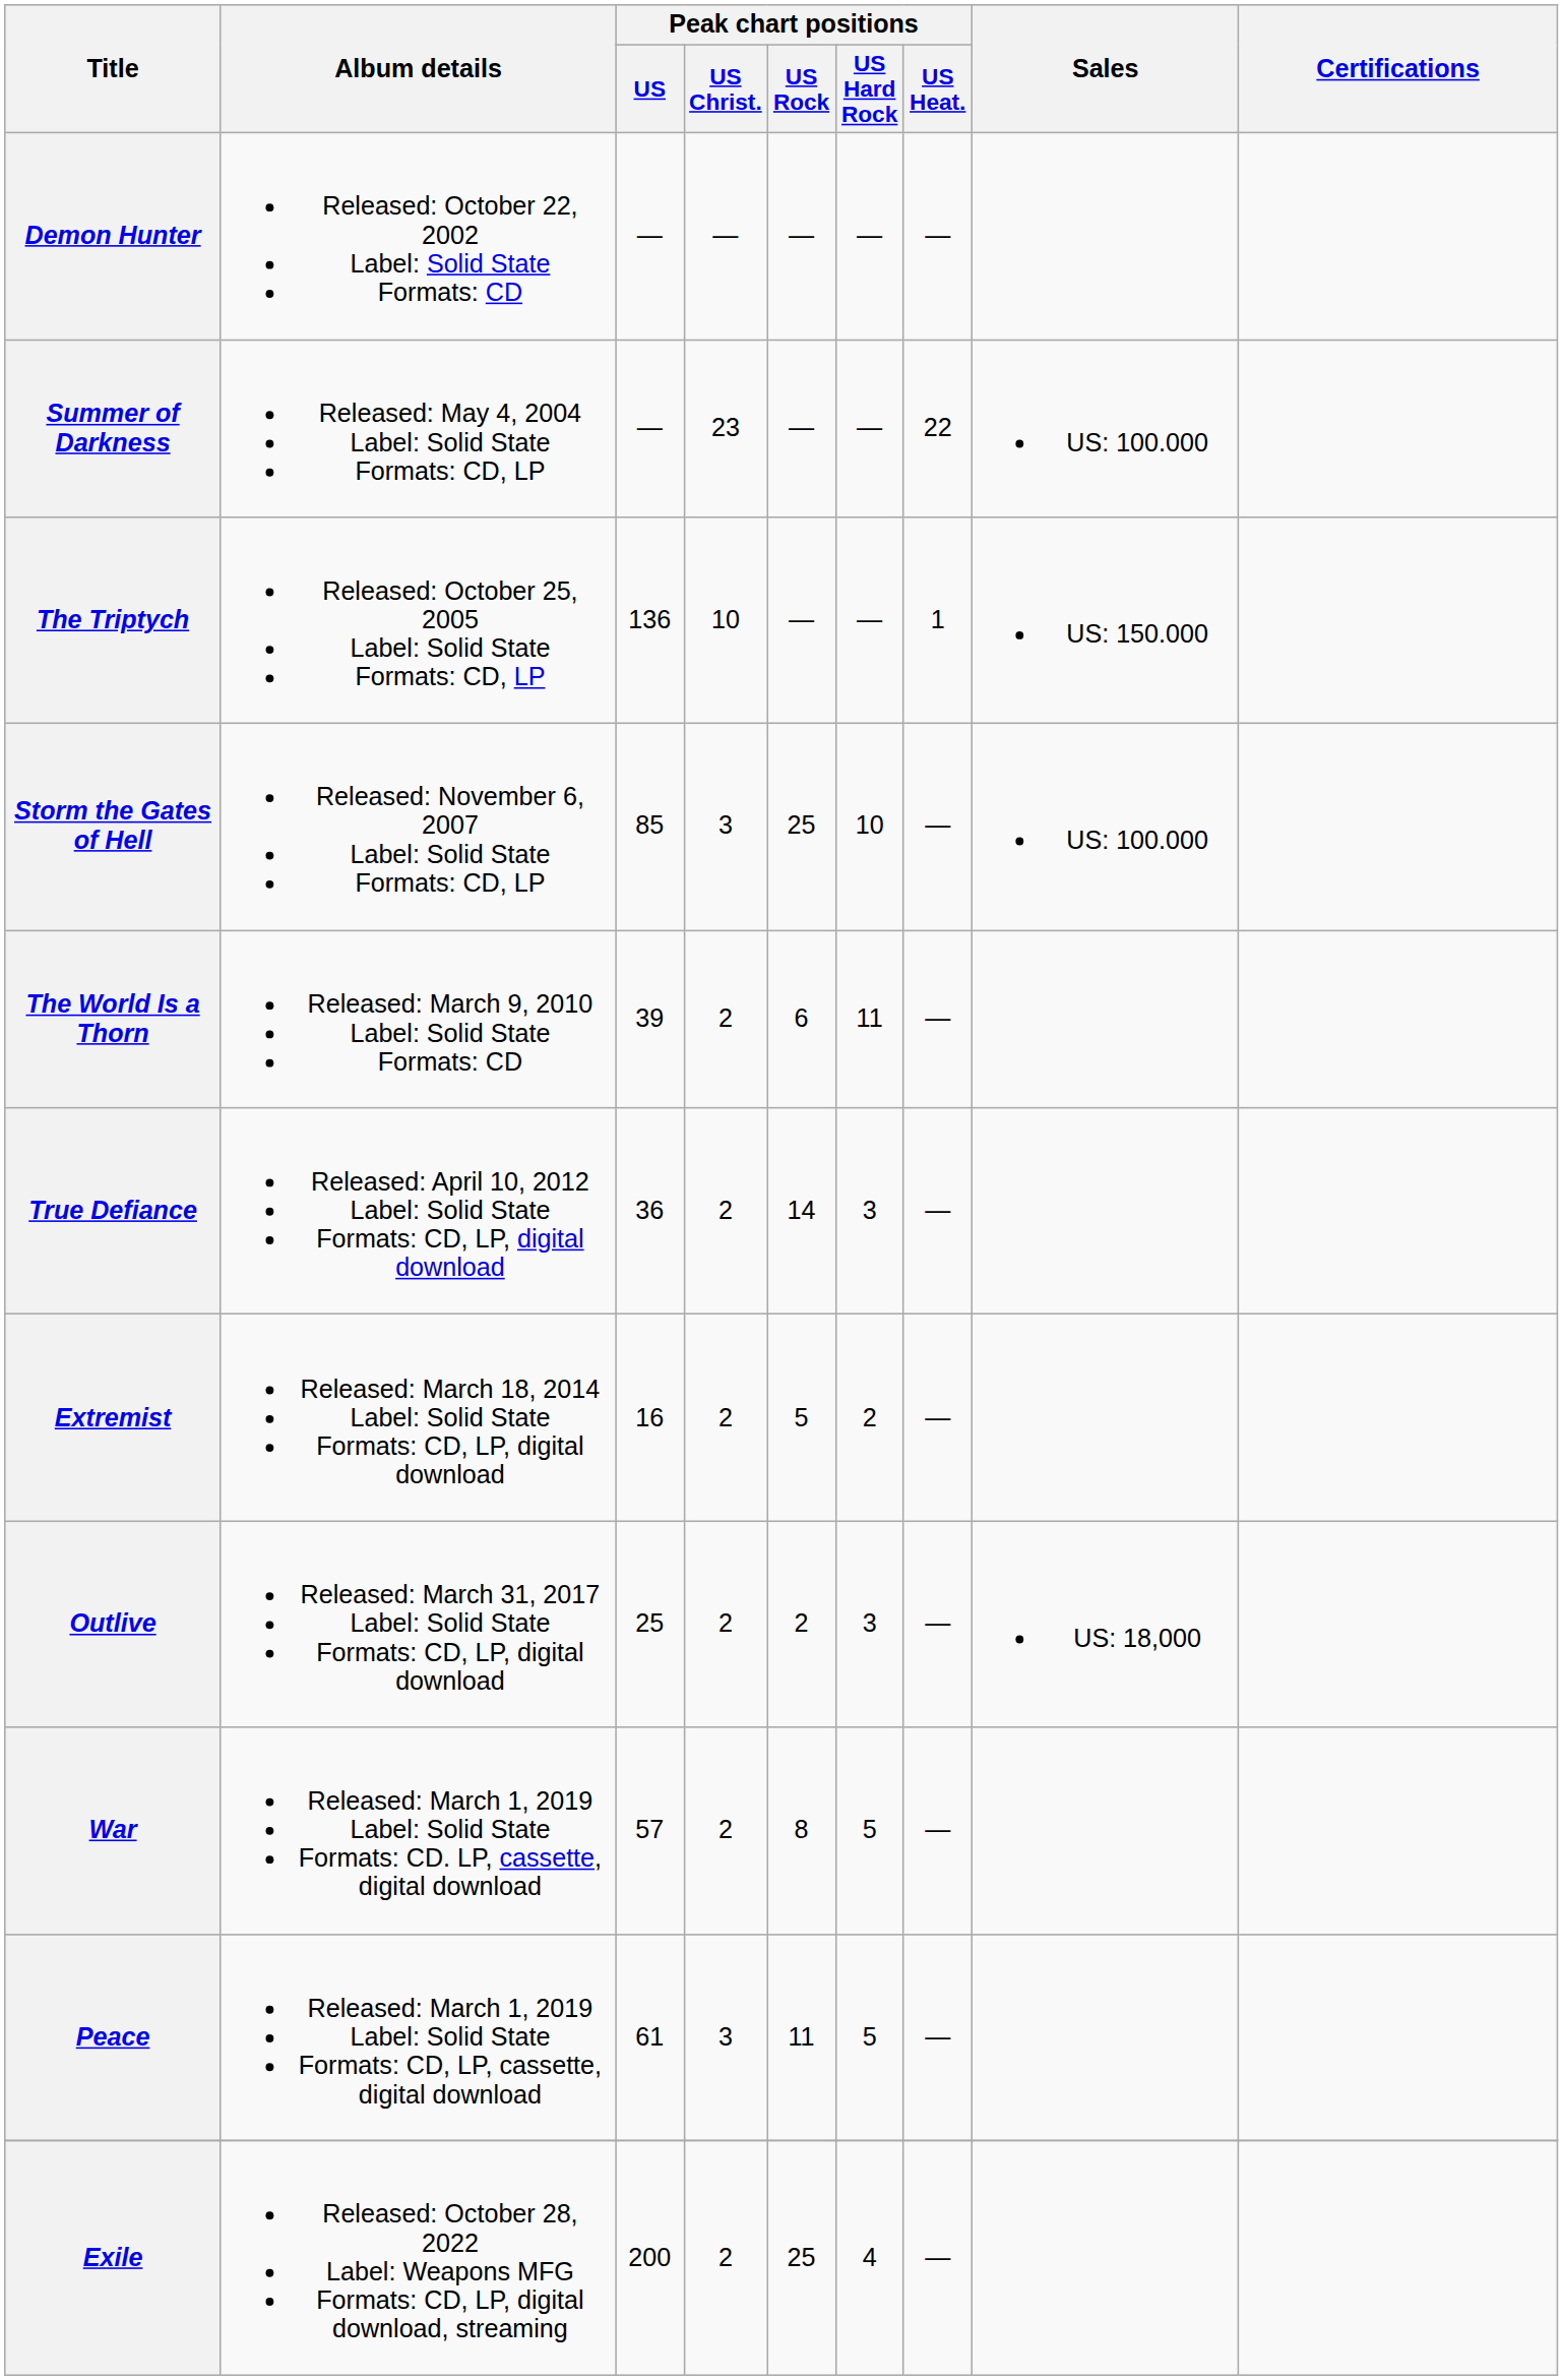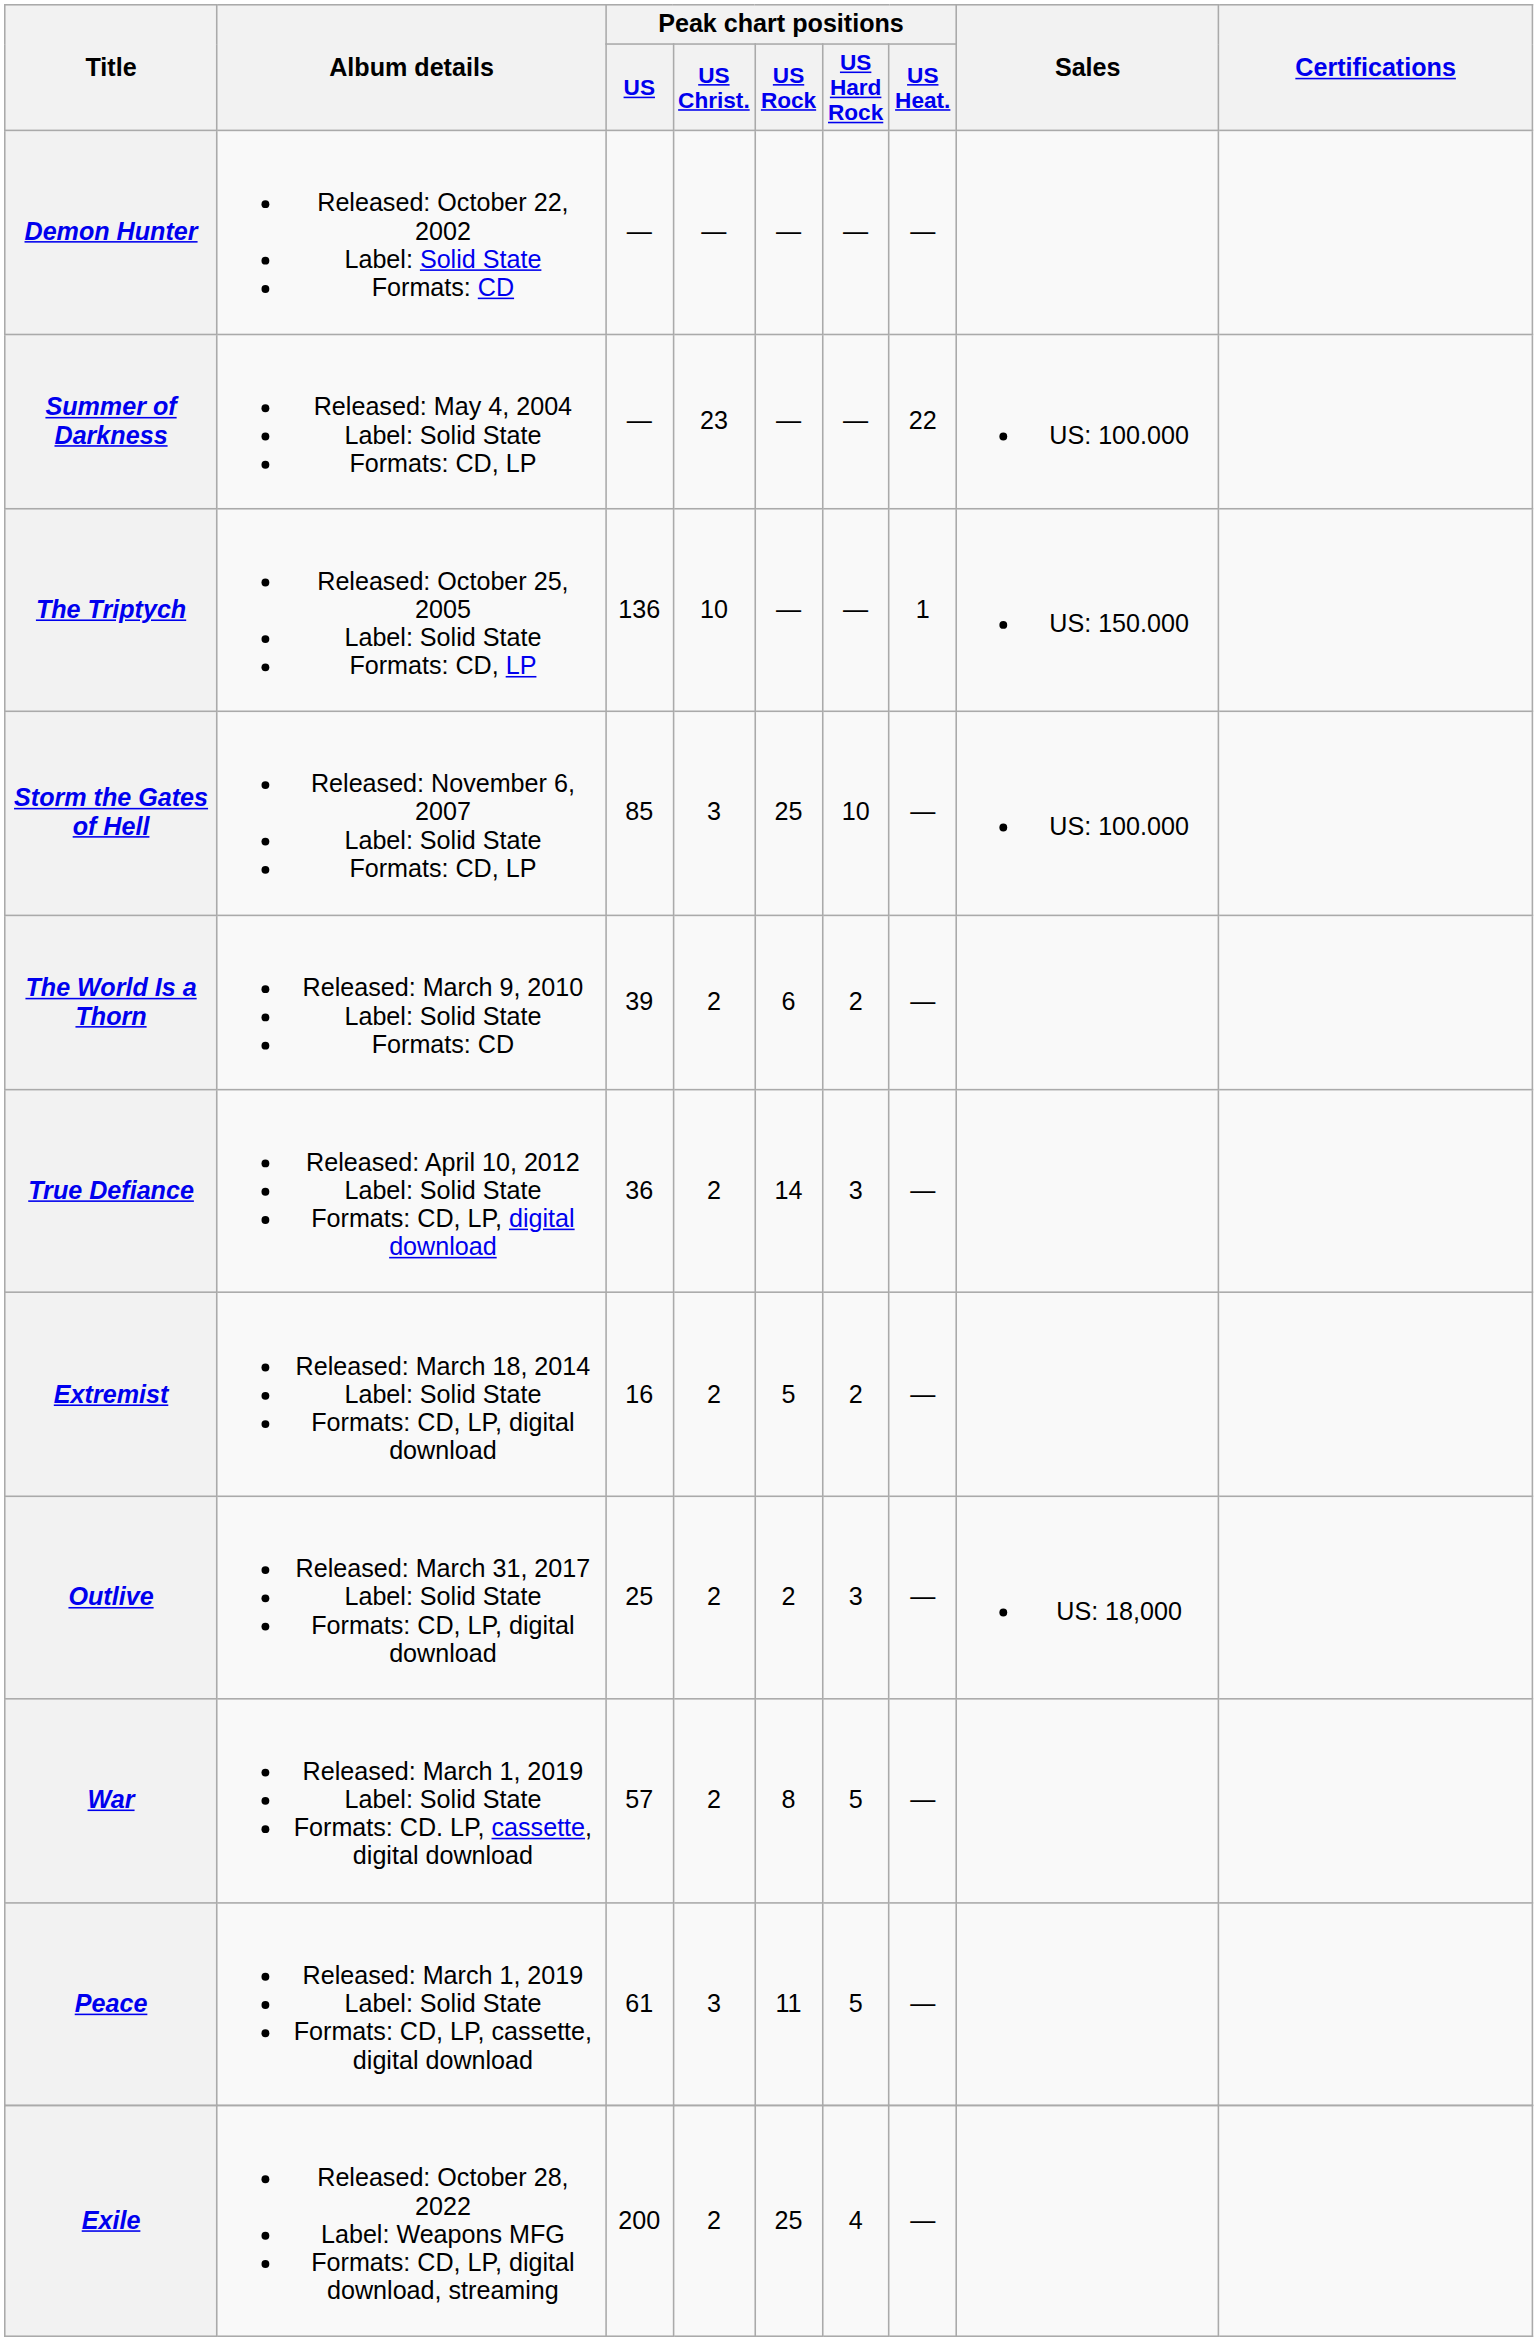 <table class="wikitable plainrowheaders" style="text-align:center;">
 <tr>
 <th scope="col" rowspan="2" style="width:8em;">Title</th>
 <th scope="col" rowspan="2" style="width:15em;">Album details</th>
 <th scope="col" colspan="5">Peak chart positions</th>
 <th scope="col" rowspan="2" style="width:10em;">Sales</th>
 <th scope="col" rowspan="2" style="width:12em;"><a href='#'>Certifications</a></th>
 </tr>
 <tr>
 <th scope="col" style="width:2.5em;font-size:90%;"><a href='#'>US</a><br></th>
 <th scope="col" style="width:2.5em;font-size:90%;"><a href='#'>US<br>Christ.</a><br></th>
 <th scope="col" style="width:2.5em;font-size:90%;"><a href='#'>US<br>Rock</a><br></th>
 <th scope="col" style="width:2.5em;font-size:90%;"><a href='#'>US<br>Hard Rock</a><br></th>
 <th scope="col" style="width:2.5em;font-size:90%;"><a href='#'>US<br>Heat.</a><br></th>
 </tr>
 <tr>
 <th scope="row"><em><a href='#'>Demon Hunter</a></em></th>
 <td><br><ul><li>Released: October 22, 2002</li><li>Label: <a href='#'>Solid State</a></li><li>Formats: <a href='#'>CD</a></li></ul></td>
 <td>—</td>
 <td>—</td>
 <td>—</td>
 <td>—</td>
 <td>—</td>
 <td></td>
 <td></td>
 </tr>
 <tr>
 <th scope="row"><em><a href='#'>Summer of Darkness</a></em></th>
 <td><br><ul><li>Released: May 4, 2004</li><li>Label: Solid State</li><li>Formats: CD, LP</li></ul></td>
 <td>—</td>
 <td>23</td>
 <td>—</td>
 <td>—</td>
 <td>22</td>
 <td><br><ul><li>US: 100.000</li></ul></td>
 <td></td>
 </tr>
 <tr>
 <th scope="row"><em><a href='#'>The Triptych</a></em></th>
 <td><br><ul><li>Released: October 25, 2005</li><li>Label: Solid State</li><li>Formats: CD, <a href='#'>LP</a></li></ul></td>
 <td>136</td>
 <td>10</td>
 <td>—</td>
 <td>—</td>
 <td>1</td>
 <td><br><ul><li>US: 150.000</li></ul></td>
 <td></td>
 </tr>
 <tr>
 <th scope="row"><em><a href='#'>Storm the Gates of Hell</a></em></th>
 <td><br><ul><li>Released: November 6, 2007</li><li>Label: Solid State</li><li>Formats: CD, LP</li></ul></td>
 <td>85</td>
 <td>3</td>
 <td>25</td>
 <td>10</td>
 <td>—</td>
 <td><br><ul><li>US: 100.000</li></ul></td>
 <td></td>
 </tr>
 <tr>
 <th scope="row"><em><a href='#'>The World Is a Thorn</a></em></th>
 <td><br><ul><li>Released: March 9, 2010</li><li>Label: Solid State</li><li>Formats: CD</li></ul></td>
 <td>39</td>
 <td>2</td>
 <td>6</td>
-<td>11</td>
+<td>2</td>
 <td>—</td>
 <td></td>
 <td></td>
 </tr>
 <tr>
 <th scope="row"><em><a href='#'>True Defiance</a></em></th>
 <td><br><ul><li>Released: April 10, 2012</li><li>Label: Solid State</li><li>Formats: CD, LP, <a href='#'>digital download</a></li></ul></td>
 <td>36</td>
 <td>2</td>
 <td>14</td>
 <td>3</td>
 <td>—</td>
 <td></td>
 <td></td>
 </tr>
 <tr>
 <th scope="row"><em><a href='#'>Extremist</a></em></th>
 <td><br><ul><li>Released: March 18, 2014</li><li>Label: Solid State</li><li>Formats: CD, LP, digital download</li></ul></td>
 <td>16</td>
 <td>2</td>
 <td>5</td>
 <td>2</td>
 <td>—</td>
 <td></td>
 <td></td>
 </tr>
 <tr>
 <th scope="row"><em><a href='#'>Outlive</a></em></th>
 <td><br><ul><li>Released: March 31, 2017</li><li>Label: Solid State</li><li>Formats: CD, LP, digital download</li></ul></td>
 <td>25</td>
 <td>2</td>
 <td>2</td>
 <td>3</td>
 <td>—</td>
 <td><br><ul><li>US: 18,000</li></ul></td>
 <td></td>
 </tr>
 <tr>
 <th scope="row"><em><a href='#'>War</a></em></th>
 <td><br><ul><li>Released: March 1, 2019</li><li>Label: Solid State</li><li>Formats: CD. LP, <a href='#'>cassette</a>, digital download</li></ul></td>
 <td>57</td>
 <td>2</td>
 <td>8</td>
 <td>5</td>
 <td>—</td>
 <td></td>
 <td></td>
 </tr>
 <tr>
 <th scope="row"><em><a href='#'>Peace</a></em></th>
 <td><br><ul><li>Released: March 1, 2019</li><li>Label: Solid State</li><li>Formats: CD, LP, cassette, digital download</li></ul></td>
 <td>61</td>
 <td>3</td>
 <td>11</td>
 <td>5</td>
 <td>—</td>
 <td></td>
 <td></td>
 </tr>
 <tr>
 </tr>
 <tr>
 <th scope="row"><em><a href='#'>Exile</a></em></th>
 <td><br><ul><li>Released: October 28, 2022</li><li>Label: Weapons MFG</li><li>Formats: CD, LP, digital download, streaming</li></ul></td>
 <td>200</td>
 <td>2</td>
 <td>25</td>
 <td>4</td>
 <td>—</td>
 <td></td>
 <td></td>
 </tr>
 </table>
